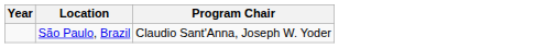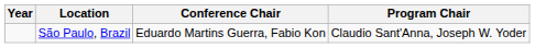 <table class="wikitable">
 <tr>
 <th>Year</th>
 <th>Location</th>
+<th>Conference Chair</th>
 <th>Program Chair</th>
 </tr>
 <tr>
 <td></td>
 <td><a href='#'>São Paulo</a>, <a href='#'>Brazil</a></td>
+<td>Eduardo Martins Guerra, Fabio Kon</td>
 <td>Claudio Sant'Anna, Joseph W. Yoder</td>
 </tr>
 </table>
